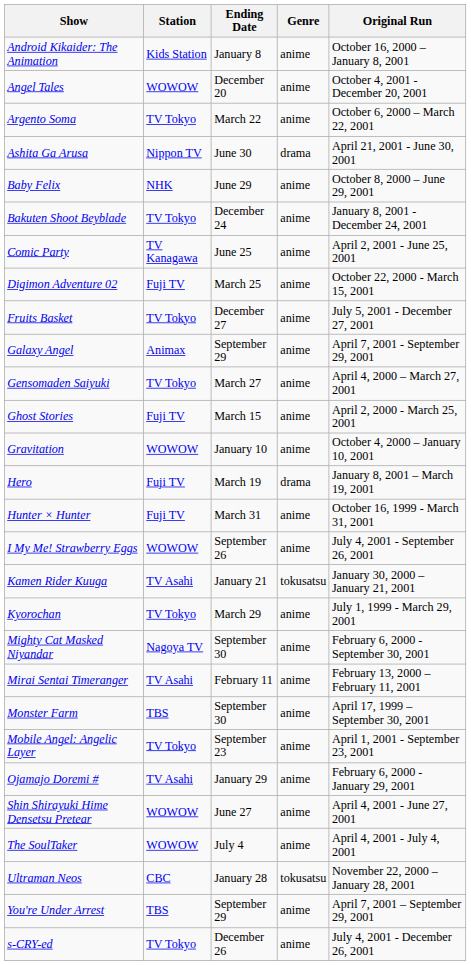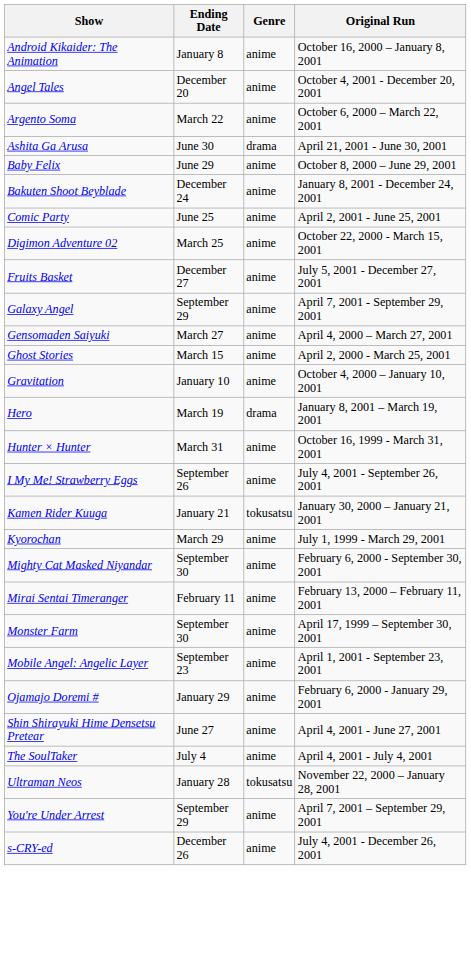 <table class="wikitable sortable">
 <tr>
 <th>Show</th>
-<th>Station</th>
 <th>Ending Date</th>
 <th>Genre</th>
 <th>Original Run</th>
 </tr>
 <tr>
 <td><em><a href='#'>Android Kikaider: The Animation</a></em></td>
-<td><a href='#'>Kids Station</a></td>
 <td>January 8</td>
 <td>anime</td>
 <td>October 16, 2000 – January 8, 2001</td>
 </tr>
 <tr>
 <td><em><a href='#'>Angel Tales</a></em></td>
-<td><a href='#'>WOWOW</a></td>
 <td>December 20</td>
 <td>anime</td>
 <td>October 4, 2001 - December 20, 2001</td>
 </tr>
 <tr>
 <td><em><a href='#'>Argento Soma</a></em></td>
-<td><a href='#'>TV Tokyo</a></td>
 <td>March 22</td>
 <td>anime</td>
 <td>October 6, 2000 – March 22, 2001</td>
 </tr>
 <tr>
 <td><em><a href='#'>Ashita Ga Arusa</a></em></td>
-<td><a href='#'>Nippon TV</a></td>
 <td>June 30</td>
 <td>drama</td>
 <td>April 21, 2001 - June 30, 2001</td>
 </tr>
 <tr>
 <td><em><a href='#'>Baby Felix</a></em></td>
-<td><a href='#'>NHK</a></td>
 <td>June 29</td>
 <td>anime</td>
 <td>October 8, 2000 – June 29, 2001</td>
 </tr>
 <tr>
 <td><em><a href='#'>Bakuten Shoot Beyblade</a></em></td>
-<td><a href='#'>TV Tokyo</a></td>
 <td>December 24</td>
 <td>anime</td>
 <td>January 8, 2001 - December 24, 2001</td>
 </tr>
 <tr>
 <td><em><a href='#'>Comic Party</a></em></td>
-<td><a href='#'>TV Kanagawa</a></td>
 <td>June 25</td>
 <td>anime</td>
 <td>April 2, 2001 - June 25, 2001</td>
 </tr>
 <tr>
 <td><em><a href='#'>Digimon Adventure 02</a></em></td>
-<td><a href='#'>Fuji TV</a></td>
 <td>March 25</td>
 <td>anime</td>
 <td>October 22, 2000 - March 15, 2001</td>
 </tr>
 <tr>
 <td><em><a href='#'>Fruits Basket</a></em></td>
-<td><a href='#'>TV Tokyo</a></td>
 <td>December 27</td>
 <td>anime</td>
 <td>July 5, 2001 - December 27, 2001</td>
 </tr>
 <tr>
 <td><em><a href='#'>Galaxy Angel</a></em></td>
-<td><a href='#'>Animax</a></td>
 <td>September 29</td>
 <td>anime</td>
 <td>April 7, 2001 - September 29, 2001</td>
 </tr>
 <tr>
 <td><em><a href='#'>Gensomaden Saiyuki</a></em></td>
-<td><a href='#'>TV Tokyo</a></td>
 <td>March 27</td>
 <td>anime</td>
 <td>April 4, 2000 – March 27, 2001</td>
 </tr>
 <tr>
 <td><em><a href='#'>Ghost Stories</a></em></td>
-<td><a href='#'>Fuji TV</a></td>
 <td>March 15</td>
 <td>anime</td>
 <td>April 2, 2000 - March 25, 2001</td>
 </tr>
 <tr>
 <td><em><a href='#'>Gravitation</a></em></td>
-<td><a href='#'>WOWOW</a></td>
 <td>January 10</td>
 <td>anime</td>
 <td>October 4, 2000 – January 10, 2001</td>
 </tr>
 <tr>
 <td><em><a href='#'>Hero</a></em></td>
-<td><a href='#'>Fuji TV</a></td>
 <td>March 19</td>
 <td>drama</td>
 <td>January 8, 2001 – March 19, 2001</td>
 </tr>
 <tr>
 <td><em><a href='#'>Hunter × Hunter</a></em></td>
-<td><a href='#'>Fuji TV</a></td>
 <td>March 31</td>
 <td>anime</td>
 <td>October 16, 1999 - March 31, 2001</td>
 </tr>
 <tr>
 <td><em><a href='#'>I My Me! Strawberry Eggs</a></em></td>
-<td><a href='#'>WOWOW</a></td>
 <td>September 26</td>
 <td>anime</td>
 <td>July 4, 2001 - September 26, 2001</td>
 </tr>
 <tr>
 <td><em><a href='#'>Kamen Rider Kuuga</a></em></td>
-<td><a href='#'>TV Asahi</a></td>
 <td>January 21</td>
 <td>tokusatsu</td>
 <td>January 30, 2000 – January 21, 2001</td>
 </tr>
 <tr>
 <td><em><a href='#'>Kyorochan</a></em></td>
-<td><a href='#'>TV Tokyo</a></td>
 <td>March 29</td>
 <td>anime</td>
 <td>July 1, 1999 - March 29, 2001</td>
 </tr>
 <tr>
 <td><em><a href='#'>Mighty Cat Masked Niyandar</a></em></td>
-<td><a href='#'>Nagoya TV</a></td>
 <td>September 30</td>
 <td>anime</td>
 <td>February 6, 2000 - September 30, 2001</td>
 </tr>
 <tr>
 <td><em><a href='#'>Mirai Sentai Timeranger</a></em></td>
-<td><a href='#'>TV Asahi</a></td>
 <td>February 11</td>
 <td>anime</td>
 <td>February 13, 2000 – February 11, 2001</td>
 </tr>
 <tr>
 <td><em><a href='#'>Monster Farm</a></em></td>
-<td><a href='#'>TBS</a></td>
 <td>September 30</td>
 <td>anime</td>
 <td>April 17, 1999 – September 30, 2001</td>
 </tr>
 <tr>
 <td><em><a href='#'>Mobile Angel: Angelic Layer</a></em></td>
-<td><a href='#'>TV Tokyo</a></td>
 <td>September 23</td>
 <td>anime</td>
 <td>April 1, 2001 - September 23, 2001</td>
 </tr>
 <tr>
 <td><em><a href='#'>Ojamajo Doremi #</a></em></td>
-<td><a href='#'>TV Asahi</a></td>
 <td>January 29</td>
 <td>anime</td>
 <td>February 6, 2000 - January 29, 2001</td>
 </tr>
 <tr>
 <td><em><a href='#'>Shin Shirayuki Hime Densetsu Pretear</a></em></td>
-<td><a href='#'>WOWOW</a></td>
 <td>June 27</td>
 <td>anime</td>
 <td>April 4, 2001 - June 27, 2001</td>
 </tr>
 <tr>
 <td><em><a href='#'>The SoulTaker</a></em></td>
-<td><a href='#'>WOWOW</a></td>
 <td>July 4</td>
 <td>anime</td>
 <td>April 4, 2001 - July 4, 2001</td>
 </tr>
 <tr>
 <td><em><a href='#'>Ultraman Neos</a></em></td>
-<td><a href='#'>CBC</a></td>
 <td>January 28</td>
 <td>tokusatsu</td>
 <td>November 22, 2000 – January 28, 2001</td>
 </tr>
 <tr>
 <td><em><a href='#'>You're Under Arrest</a></em></td>
-<td><a href='#'>TBS</a></td>
 <td>September 29</td>
 <td>anime</td>
 <td>April 7, 2001 – September 29, 2001</td>
 </tr>
 <tr>
 <td><em><a href='#'>s-CRY-ed</a></em></td>
-<td><a href='#'>TV Tokyo</a></td>
 <td>December 26</td>
 <td>anime</td>
 <td>July 4, 2001 - December 26, 2001</td>
 </tr>
 </table>
